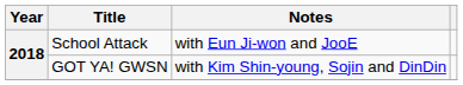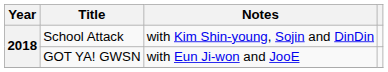 <table class="wikitable plainrowheaders">
 <tr>
 <th>Year</th>
 <th>Title</th>
 <th>Notes</th>
 <th scope="col" class="unsortable"></th>
 </tr>
 <tr>
 <th scope="row" rowspan="2">2018</th>
 <td>School Attack</td>
-<td>with <a href='#'>Eun Ji-won</a> and <a href='#'>JooE</a></td>
+<td>with <a href='#'>Kim Shin-young</a>, <a href='#'>Sojin</a> and <a href='#'>DinDin</a></td>
 <td></td>
 </tr>
 <tr>
 <td>GOT YA! GWSN</td>
-<td>with <a href='#'>Kim Shin-young</a>, <a href='#'>Sojin</a> and <a href='#'>DinDin</a></td>
+<td>with <a href='#'>Eun Ji-won</a> and <a href='#'>JooE</a></td>
 <td></td>
 </tr>
 <tr>
 </tr>
 </table>
